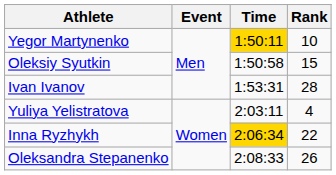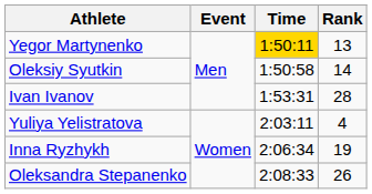 <table class="wikitable" style="font-size:90%">
 <tr>
 <th>Athlete</th>
 <th>Event</th>
 <th>Time</th>
 <th>Rank</th>
 </tr>
 <tr align=center>
 <td align=left><a href='#'>Yegor Martynenko</a></td>
 <td align=left rowspan="3"><a href='#'>Men</a></td>
 <td style="background: gold;">1:50:11</td>
-<td>10</td>
+<td>13</td>
 </tr>
 <tr align=center>
 <td align=left><a href='#'>Oleksiy Syutkin</a></td>
 <td>1:50:58</td>
-<td>15</td>
+<td>14</td>
 </tr>
 <tr align=center>
 <td align=left><a href='#'>Ivan Ivanov</a></td>
 <td>1:53:31</td>
 <td>28</td>
 </tr>
 <tr align=center>
 <td align=left><a href='#'>Yuliya Yelistratova</a></td>
 <td align=left rowspan="3"><a href='#'>Women</a></td>
 <td>2:03:11</td>
 <td>4</td>
 </tr>
 <tr align=center>
 <td align=left><a href='#'>Inna Ryzhykh</a></td>
-<td style="background: gold;">2:06:34</td>
-<td>22</td>
+<td>2:06:34</td>
+<td>19</td>
 </tr>
 <tr align=center>
 <td align=left><a href='#'>Oleksandra Stepanenko</a></td>
 <td>2:08:33</td>
 <td>26</td>
 </tr>
 </table>
